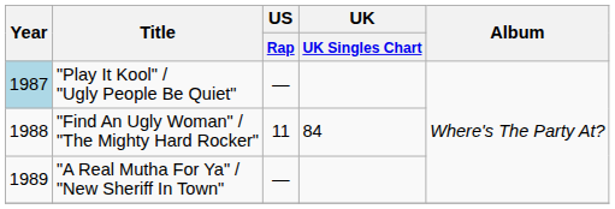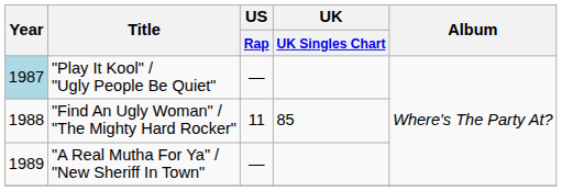 <table class="wikitable">
 <tr>
 <th rowspan="2">Year</th>
 <th rowspan="2">Title</th>
 <th>US</th>
 <th>UK</th>
 <th rowspan="2">Album</th>
 </tr>
 <tr>
 <th><small><a href='#'>Rap</a></small></th>
 <th><small><a href='#'>UK Singles Chart</a></small></th>
 </tr>
 <tr>
 <td style="background: lightblue;">1987</td>
 <td>"Play It Kool" /<br>"Ugly People Be Quiet"</td>
 <td align="center">—</td>
 <td></td>
 <td rowspan="3"><em>Where's The Party At?</em></td>
 </tr>
 <tr>
 <td>1988</td>
 <td>"Find An Ugly Woman" /<br>"The Mighty Hard Rocker"</td>
 <td align="center">11</td>
-<td>84</td>
+<td>85</td>
 </tr>
 <tr>
 <td>1989</td>
 <td>"A Real Mutha For Ya" /<br>"New Sheriff In Town"</td>
 <td align="center">—</td>
 <td></td>
 </tr>
 <tr>
 </tr>
 </table>
